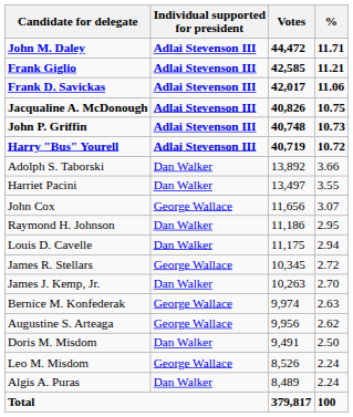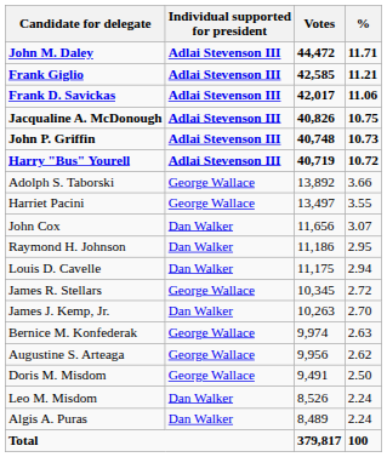 <table class="wikitable">
 <tr>
 <th>Candidate for delegate</th>
 <th>Individual supported<br>for president</th>
 <th>Votes</th>
 <th>%</th>
 </tr>
 <tr>
 <td><strong><a href='#'>John M. Daley</a></strong></td>
 <td><strong><a href='#'>Adlai Stevenson III</a></strong></td>
 <td><strong>44,472</strong></td>
 <td><strong>11.71</strong></td>
 </tr>
 <tr>
 <td><strong><a href='#'>Frank Giglio</a></strong></td>
 <td><strong><a href='#'>Adlai Stevenson III</a></strong></td>
 <td><strong>42,585</strong></td>
 <td><strong>11.21</strong></td>
 </tr>
 <tr>
 <td><strong><a href='#'>Frank D. Savickas</a></strong></td>
 <td><strong><a href='#'>Adlai Stevenson III</a></strong></td>
 <td><strong>42,017</strong></td>
 <td><strong>11.06</strong></td>
 </tr>
 <tr>
 <td><strong>Jacqualine A. McDonough</strong></td>
 <td><strong><a href='#'>Adlai Stevenson III</a></strong></td>
 <td><strong>40,826</strong></td>
 <td><strong>10.75</strong></td>
 </tr>
 <tr>
 <td><strong>John P. Griffin</strong></td>
 <td><strong><a href='#'>Adlai Stevenson III</a></strong></td>
 <td><strong>40,748</strong></td>
 <td><strong>10.73</strong></td>
 </tr>
 <tr>
 <td><strong><a href='#'>Harry "Bus" Yourell</a></strong></td>
 <td><strong><a href='#'>Adlai Stevenson III</a></strong></td>
 <td><strong>40,719</strong></td>
 <td><strong>10.72</strong></td>
 </tr>
 <tr>
 <td>Adolph S. Taborski</td>
-<td><a href='#'>Dan Walker</a></td>
+<td><a href='#'>George Wallace</a></td>
 <td>13,892</td>
 <td>3.66</td>
 </tr>
 <tr>
 <td>Harriet Pacini</td>
-<td><a href='#'>Dan Walker</a></td>
+<td><a href='#'>George Wallace</a></td>
 <td>13,497</td>
 <td>3.55</td>
 </tr>
 <tr>
 <td>John Cox</td>
-<td><a href='#'>George Wallace</a></td>
+<td><a href='#'>Dan Walker</a></td>
 <td>11,656</td>
 <td>3.07</td>
 </tr>
 <tr>
 <td>Raymond H. Johnson</td>
 <td><a href='#'>Dan Walker</a></td>
 <td>11,186</td>
 <td>2.95</td>
 </tr>
 <tr>
 <td>Louis D. Cavelle</td>
 <td><a href='#'>Dan Walker</a></td>
 <td>11,175</td>
 <td>2.94</td>
 </tr>
 <tr>
 <td>James R. Stellars</td>
 <td><a href='#'>George Wallace</a></td>
 <td>10,345</td>
 <td>2.72</td>
 </tr>
 <tr>
 <td>James J. Kemp, Jr.</td>
 <td><a href='#'>Dan Walker</a></td>
 <td>10,263</td>
 <td>2.70</td>
 </tr>
 <tr>
 <td>Bernice M. Konfederak</td>
 <td><a href='#'>George Wallace</a></td>
 <td>9,974</td>
 <td>2.63</td>
 </tr>
 <tr>
 <td>Augustine S. Arteaga</td>
 <td><a href='#'>George Wallace</a></td>
 <td>9,956</td>
 <td>2.62</td>
 </tr>
 <tr>
 <td>Doris M. Misdom</td>
-<td><a href='#'>Dan Walker</a></td>
+<td><a href='#'>George Wallace</a></td>
 <td>9,491</td>
 <td>2.50</td>
 </tr>
 <tr>
 <td>Leo M. Misdom</td>
-<td><a href='#'>George Wallace</a></td>
+<td><a href='#'>Dan Walker</a></td>
 <td>8,526</td>
 <td>2.24</td>
 </tr>
 <tr>
 <td>Algis A. Puras</td>
 <td><a href='#'>Dan Walker</a></td>
 <td>8,489</td>
 <td>2.24</td>
 </tr>
 <tr>
 <td colspan=2><strong>Total</strong></td>
 <td><strong>379,817</strong></td>
 <td><strong>100</strong></td>
 </tr>
 </table>
